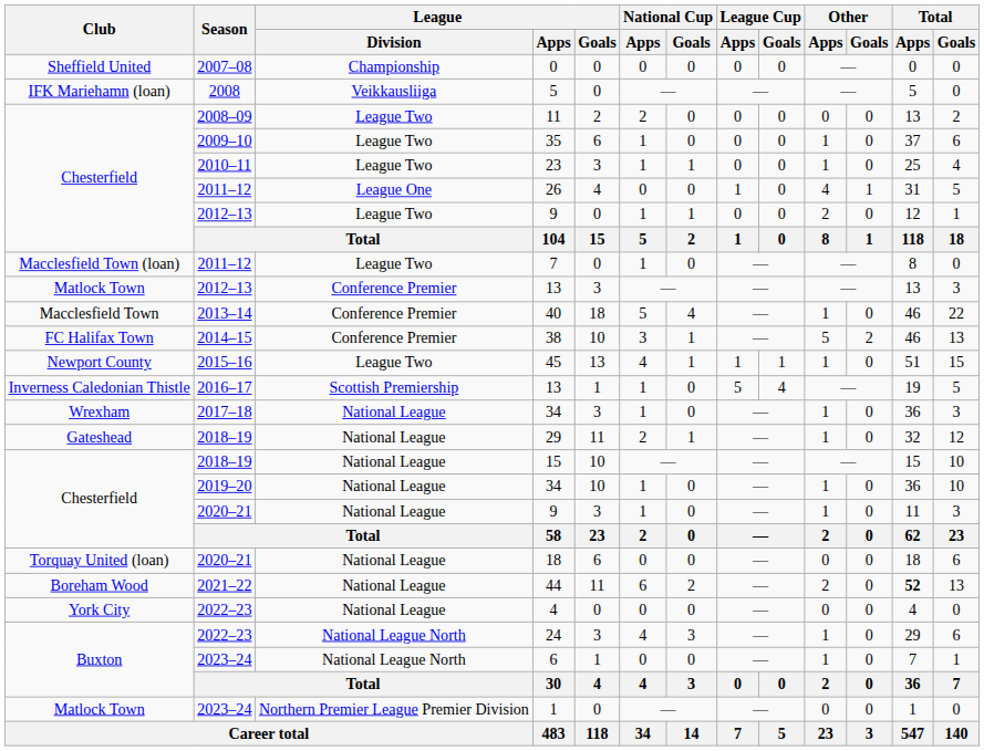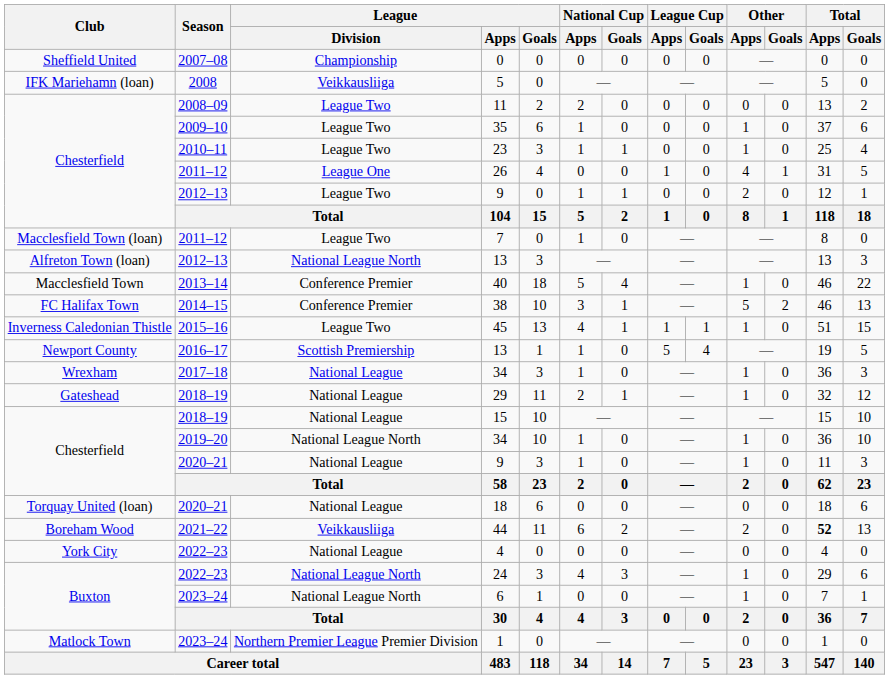 <table class=wikitable style="text-align: center">
 <tr>
 <th rowspan=2>Club</th>
 <th rowspan=2>Season</th>
 <th colspan=3>League</th>
 <th colspan=2>National Cup</th>
 <th colspan=2>League Cup</th>
 <th colspan=2>Other</th>
 <th colspan=2>Total</th>
 </tr>
 <tr>
 <th>Division</th>
 <th>Apps</th>
 <th>Goals</th>
 <th>Apps</th>
 <th>Goals</th>
 <th>Apps</th>
 <th>Goals</th>
 <th>Apps</th>
 <th>Goals</th>
 <th>Apps</th>
 <th>Goals</th>
 </tr>
 <tr>
 <td><a href='#'>Sheffield United</a></td>
 <td><a href='#'>2007–08</a></td>
 <td><a href='#'>Championship</a></td>
 <td>0</td>
 <td>0</td>
 <td>0</td>
 <td>0</td>
 <td>0</td>
 <td>0</td>
 <td colspan=2>—</td>
 <td>0</td>
 <td>0</td>
 </tr>
 <tr>
 <td><a href='#'>IFK Mariehamn</a> (loan)</td>
 <td><a href='#'>2008</a></td>
 <td><a href='#'>Veikkausliiga</a></td>
 <td>5</td>
 <td>0</td>
 <td colspan=2>—</td>
 <td colspan=2>—</td>
 <td colspan=2>—</td>
 <td>5</td>
 <td>0</td>
 </tr>
 <tr>
 <td rowspan=6><a href='#'>Chesterfield</a></td>
 <td><a href='#'>2008–09</a></td>
 <td><a href='#'>League Two</a></td>
 <td>11</td>
 <td>2</td>
 <td>2</td>
 <td>0</td>
 <td>0</td>
 <td>0</td>
 <td>0</td>
 <td>0</td>
 <td>13</td>
 <td>2</td>
 </tr>
 <tr>
 <td><a href='#'>2009–10</a></td>
 <td>League Two</td>
 <td>35</td>
 <td>6</td>
 <td>1</td>
 <td>0</td>
 <td>0</td>
 <td>0</td>
 <td>1</td>
 <td>0</td>
 <td>37</td>
 <td>6</td>
 </tr>
 <tr>
 <td><a href='#'>2010–11</a></td>
 <td>League Two</td>
 <td>23</td>
 <td>3</td>
 <td>1</td>
 <td>1</td>
 <td>0</td>
 <td>0</td>
 <td>1</td>
 <td>0</td>
 <td>25</td>
 <td>4</td>
 </tr>
 <tr>
 <td><a href='#'>2011–12</a></td>
 <td><a href='#'>League One</a></td>
 <td>26</td>
 <td>4</td>
 <td>0</td>
 <td>0</td>
 <td>1</td>
 <td>0</td>
 <td>4</td>
 <td>1</td>
 <td>31</td>
 <td>5</td>
 </tr>
 <tr>
 <td><a href='#'>2012–13</a></td>
 <td>League Two</td>
 <td>9</td>
 <td>0</td>
 <td>1</td>
 <td>1</td>
 <td>0</td>
 <td>0</td>
 <td>2</td>
 <td>0</td>
 <td>12</td>
 <td>1</td>
 </tr>
 <tr>
 <th colspan=2>Total</th>
 <th>104</th>
 <th>15</th>
 <th>5</th>
 <th>2</th>
 <th>1</th>
 <th>0</th>
 <th>8</th>
 <th>1</th>
 <th>118</th>
 <th>18</th>
 </tr>
 <tr>
 <td><a href='#'>Macclesfield Town</a> (loan)</td>
 <td><a href='#'>2011–12</a></td>
 <td>League Two</td>
 <td>7</td>
 <td>0</td>
 <td>1</td>
 <td>0</td>
 <td colspan=2>—</td>
 <td colspan=2>—</td>
 <td>8</td>
 <td>0</td>
 </tr>
 <tr>
-<td><a href='#'>Matlock Town</a></td>
+<td><a href='#'>Alfreton Town</a> (loan)</td>
 <td><a href='#'>2012–13</a></td>
-<td><a href='#'>Conference Premier</a></td>
+<td><a href='#'>National League North</a></td>
 <td>13</td>
 <td>3</td>
 <td colspan=2>—</td>
 <td colspan=2>—</td>
 <td colspan=2>—</td>
 <td>13</td>
 <td>3</td>
 </tr>
 <tr>
 <td>Macclesfield Town</td>
 <td><a href='#'>2013–14</a></td>
 <td>Conference Premier</td>
 <td>40</td>
 <td>18</td>
 <td>5</td>
 <td>4</td>
 <td colspan=2>—</td>
 <td>1</td>
 <td>0</td>
 <td>46</td>
 <td>22</td>
 </tr>
 <tr>
 <td><a href='#'>FC Halifax Town</a></td>
 <td><a href='#'>2014–15</a></td>
 <td>Conference Premier</td>
 <td>38</td>
 <td>10</td>
 <td>3</td>
 <td>1</td>
 <td colspan=2>—</td>
 <td>5</td>
 <td>2</td>
 <td>46</td>
 <td>13</td>
 </tr>
 <tr>
-<td><a href='#'>Newport County</a></td>
+<td><a href='#'>Inverness Caledonian Thistle</a></td>
 <td><a href='#'>2015–16</a></td>
 <td>League Two</td>
 <td>45</td>
 <td>13</td>
 <td>4</td>
 <td>1</td>
 <td>1</td>
 <td>1</td>
 <td>1</td>
 <td>0</td>
 <td>51</td>
 <td>15</td>
 </tr>
 <tr>
-<td><a href='#'>Inverness Caledonian Thistle</a></td>
+<td><a href='#'>Newport County</a></td>
 <td><a href='#'>2016–17</a></td>
 <td><a href='#'>Scottish Premiership</a></td>
 <td>13</td>
 <td>1</td>
 <td>1</td>
 <td>0</td>
 <td>5</td>
 <td>4</td>
 <td colspan=2>—</td>
 <td>19</td>
 <td>5</td>
 </tr>
 <tr>
 <td><a href='#'>Wrexham</a></td>
 <td><a href='#'>2017–18</a></td>
 <td><a href='#'>National League</a></td>
 <td>34</td>
 <td>3</td>
 <td>1</td>
 <td>0</td>
 <td colspan=2>—</td>
 <td>1</td>
 <td>0</td>
 <td>36</td>
 <td>3</td>
 </tr>
 <tr>
 <td><a href='#'>Gateshead</a></td>
 <td><a href='#'>2018–19</a></td>
 <td>National League</td>
 <td>29</td>
 <td>11</td>
 <td>2</td>
 <td>1</td>
 <td colspan=2>—</td>
 <td>1</td>
 <td>0</td>
 <td>32</td>
 <td>12</td>
 </tr>
 <tr>
 <td rowspan=4>Chesterfield</td>
 <td><a href='#'>2018–19</a></td>
 <td>National League</td>
 <td>15</td>
 <td>10</td>
 <td colspan=2>—</td>
 <td colspan=2>—</td>
 <td colspan=2>—</td>
 <td>15</td>
 <td>10</td>
 </tr>
 <tr>
 <td><a href='#'>2019–20</a></td>
-<td>National League</td>
+<td>National League North</td>
 <td>34</td>
 <td>10</td>
 <td>1</td>
 <td>0</td>
 <td colspan=2>—</td>
 <td>1</td>
 <td>0</td>
 <td>36</td>
 <td>10</td>
 </tr>
 <tr>
 <td><a href='#'>2020–21</a></td>
 <td>National League</td>
 <td>9</td>
 <td>3</td>
 <td>1</td>
 <td>0</td>
 <td colspan=2>—</td>
 <td>1</td>
 <td>0</td>
 <td>11</td>
 <td>3</td>
 </tr>
 <tr>
 <th colspan=2>Total</th>
 <th>58</th>
 <th>23</th>
 <th>2</th>
 <th>0</th>
 <th colspan=2>—</th>
 <th>2</th>
 <th>0</th>
 <th>62</th>
 <th>23</th>
 </tr>
 <tr>
 <td><a href='#'>Torquay United</a> (loan)</td>
 <td><a href='#'>2020–21</a></td>
 <td>National League</td>
 <td>18</td>
 <td>6</td>
 <td>0</td>
 <td>0</td>
 <td colspan="2">—</td>
 <td>0</td>
 <td>0</td>
 <td>18</td>
 <td>6</td>
 </tr>
 <tr>
 <td><a href='#'>Boreham Wood</a></td>
 <td><a href='#'>2021–22</a></td>
-<td>National League</td>
+<td><a href='#'>Veikkausliiga</a></td>
 <td>44</td>
 <td>11</td>
 <td>6</td>
 <td>2</td>
 <td colspan="2">—</td>
 <td>2</td>
 <td>0</td>
 <td><strong>52</strong></td>
 <td>13</td>
 </tr>
 <tr>
 <td><a href='#'>York City</a></td>
 <td><a href='#'>2022–23</a></td>
 <td>National League</td>
 <td>4</td>
 <td>0</td>
 <td>0</td>
 <td>0</td>
 <td colspan="2">—</td>
 <td>0</td>
 <td>0</td>
 <td>4</td>
 <td>0</td>
 </tr>
 <tr>
 <td rowspan="3"><a href='#'>Buxton</a></td>
 <td><a href='#'>2022–23</a></td>
 <td><a href='#'>National League North</a></td>
 <td>24</td>
 <td>3</td>
 <td>4</td>
 <td>3</td>
 <td colspan="2">—</td>
 <td>1</td>
 <td>0</td>
 <td>29</td>
 <td>6</td>
 </tr>
 <tr>
 <td><a href='#'>2023–24</a></td>
 <td>National League North</td>
 <td>6</td>
 <td>1</td>
 <td>0</td>
 <td>0</td>
 <td colspan="2">—</td>
 <td>1</td>
 <td>0</td>
 <td>7</td>
 <td>1</td>
 </tr>
 <tr>
 <th colspan="2">Total</th>
 <th>30</th>
 <th>4</th>
 <th>4</th>
 <th>3</th>
 <th>0</th>
 <th>0</th>
 <th>2</th>
 <th>0</th>
 <th>36</th>
 <th>7</th>
 </tr>
 <tr>
 <td><a href='#'>Matlock Town</a></td>
 <td><a href='#'>2023–24</a></td>
 <td><a href='#'>Northern Premier League</a> Premier Division</td>
 <td>1</td>
 <td>0</td>
 <td colspan="2">—</td>
 <td colspan="2">—</td>
 <td>0</td>
 <td>0</td>
 <td>1</td>
 <td>0</td>
 </tr>
 <tr>
 <th colspan=3>Career total</th>
 <th>483</th>
 <th>118</th>
 <th>34</th>
 <th>14</th>
 <th>7</th>
 <th>5</th>
 <th>23</th>
 <th>3</th>
 <th>547</th>
 <th>140</th>
 </tr>
 </table>
